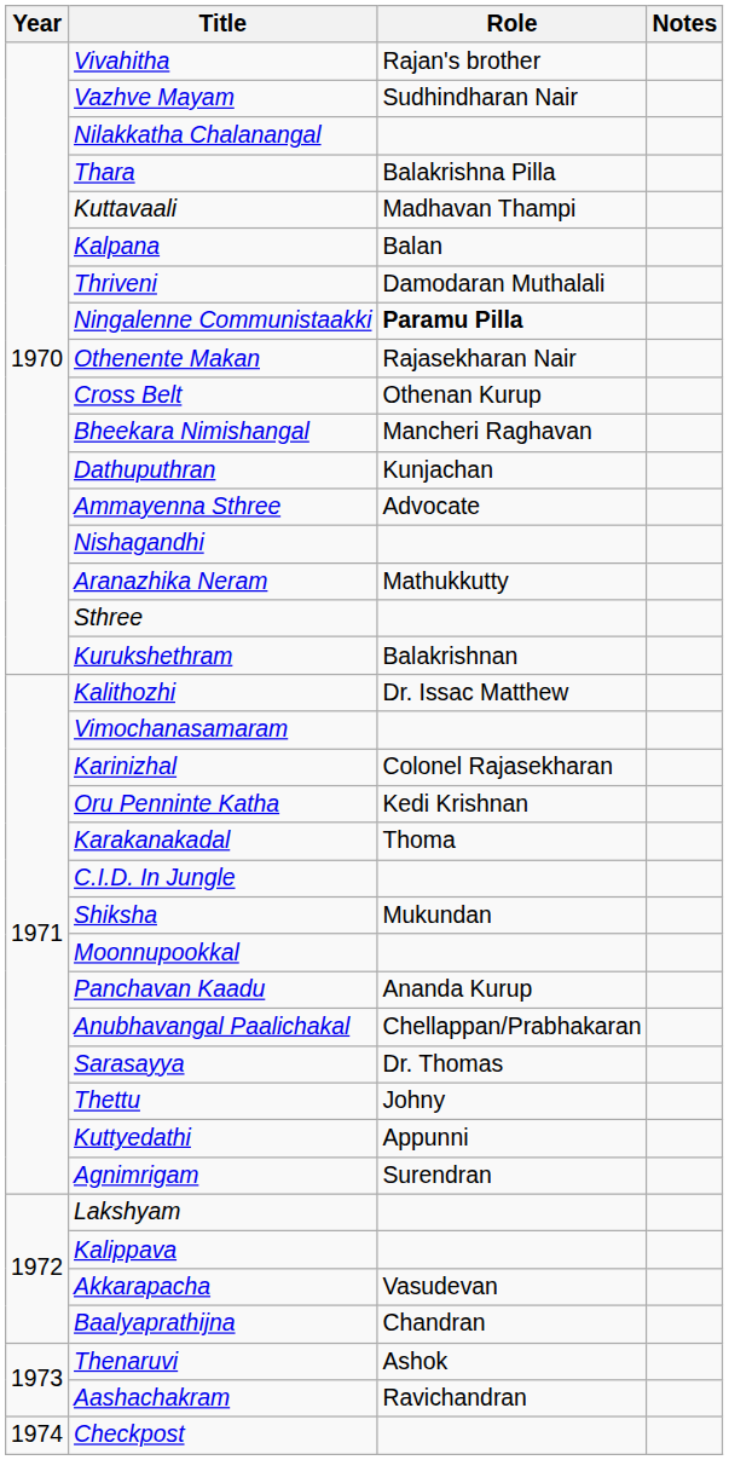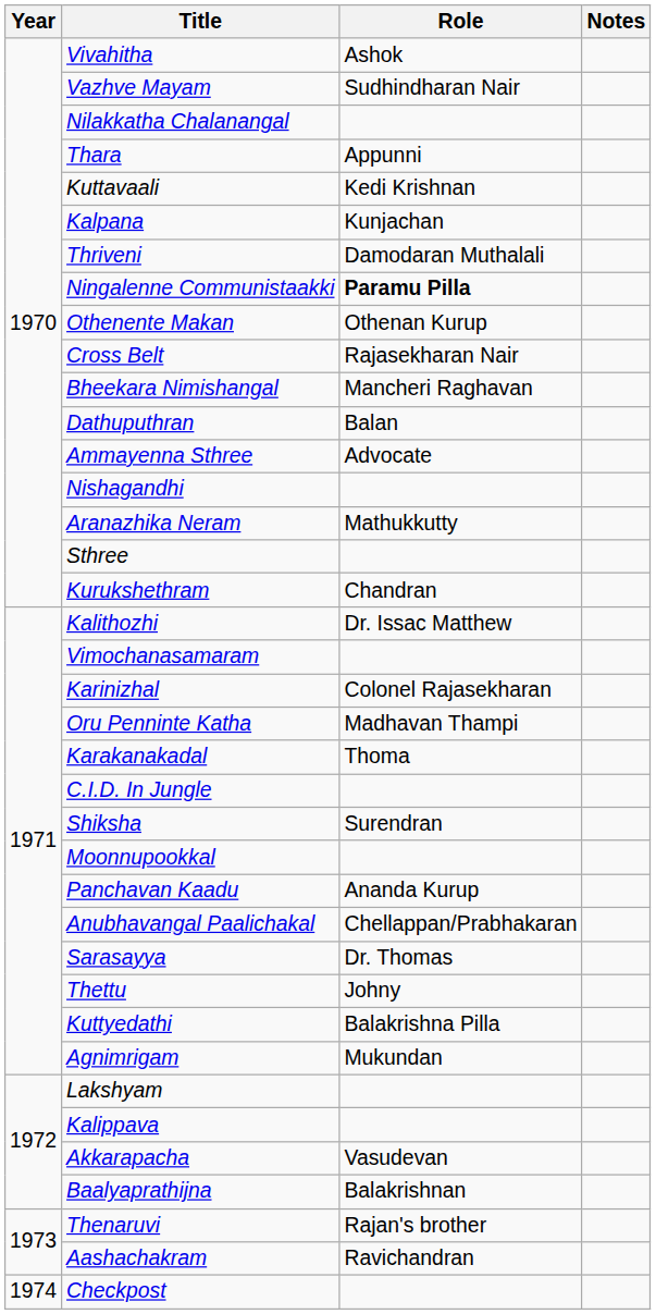 <table class="wikitable sortable">
 <tr>
 <th>Year</th>
 <th>Title</th>
 <th>Role</th>
 <th class="unsortable">Notes</th>
 </tr>
 <tr>
 <td rowspan=17>1970</td>
 <td><em><a href='#'>Vivahitha</a></em></td>
-<td>Rajan's brother</td>
+<td>Ashok</td>
 <td></td>
 </tr>
 <tr>
 <td><em><a href='#'>Vazhve Mayam</a></em></td>
 <td>Sudhindharan Nair</td>
 <td></td>
 </tr>
 <tr>
 <td><em><a href='#'>Nilakkatha Chalanangal</a></em></td>
 <td></td>
 <td></td>
 </tr>
 <tr>
 <td><em><a href='#'>Thara</a></em></td>
-<td>Balakrishna Pilla</td>
+<td>Appunni</td>
 <td></td>
 </tr>
 <tr>
 <td><em>Kuttavaali</em></td>
-<td>Madhavan Thampi</td>
+<td>Kedi Krishnan</td>
 <td></td>
 </tr>
 <tr>
 <td><em><a href='#'>Kalpana</a></em></td>
-<td>Balan</td>
+<td>Kunjachan</td>
 <td></td>
 </tr>
 <tr>
 <td><em><a href='#'>Thriveni</a></em></td>
 <td>Damodaran Muthalali</td>
 <td></td>
 </tr>
 <tr>
 <td><em><a href='#'>Ningalenne Communistaakki</a></em></td>
 <td><strong>Paramu Pilla</strong></td>
 <td></td>
 </tr>
 <tr>
 <td><em><a href='#'>Othenente Makan</a></em></td>
-<td>Rajasekharan Nair</td>
+<td>Othenan Kurup</td>
 <td></td>
 </tr>
 <tr>
 <td><em><a href='#'>Cross Belt</a></em></td>
-<td>Othenan Kurup</td>
+<td>Rajasekharan Nair</td>
 <td></td>
 </tr>
 <tr>
 <td><em><a href='#'>Bheekara Nimishangal</a></em></td>
 <td>Mancheri Raghavan</td>
 <td></td>
 </tr>
 <tr>
 <td><em><a href='#'>Dathuputhran</a></em></td>
-<td>Kunjachan</td>
+<td>Balan</td>
 <td></td>
 </tr>
 <tr>
 <td><em><a href='#'>Ammayenna Sthree</a></em></td>
 <td>Advocate</td>
 <td></td>
 </tr>
 <tr>
 <td><em><a href='#'>Nishagandhi</a></em></td>
 <td></td>
 <td></td>
 </tr>
 <tr>
 <td><em><a href='#'>Aranazhika Neram</a></em></td>
 <td>Mathukkutty</td>
 <td></td>
 </tr>
 <tr>
 <td><em>Sthree</em></td>
 <td></td>
 <td></td>
 </tr>
 <tr>
 <td><em><a href='#'>Kurukshethram</a></em></td>
-<td>Balakrishnan</td>
+<td>Chandran</td>
 <td></td>
 </tr>
 <tr>
 <td rowspan=14>1971</td>
 <td><em><a href='#'>Kalithozhi</a></em></td>
 <td>Dr. Issac Matthew</td>
 <td></td>
 </tr>
 <tr>
 <td><em><a href='#'>Vimochanasamaram</a></em></td>
 <td></td>
 <td></td>
 </tr>
 <tr>
 <td><em><a href='#'>Karinizhal</a></em></td>
 <td>Colonel Rajasekharan</td>
 <td></td>
 </tr>
 <tr>
 <td><em><a href='#'>Oru Penninte Katha</a></em></td>
-<td>Kedi Krishnan</td>
+<td>Madhavan Thampi</td>
 <td></td>
 </tr>
 <tr>
 <td><em><a href='#'>Karakanakadal</a></em></td>
 <td>Thoma</td>
 <td></td>
 </tr>
 <tr>
 <td><em><a href='#'>C.I.D. In Jungle</a></em></td>
 <td></td>
 <td></td>
 </tr>
 <tr>
 <td><em><a href='#'>Shiksha</a></em></td>
-<td>Mukundan</td>
+<td>Surendran</td>
 <td></td>
 </tr>
 <tr>
 <td><em><a href='#'>Moonnupookkal</a></em></td>
 <td></td>
 <td></td>
 </tr>
 <tr>
 <td><em><a href='#'>Panchavan Kaadu</a></em></td>
 <td>Ananda Kurup</td>
 <td></td>
 </tr>
 <tr>
 <td><em><a href='#'>Anubhavangal Paalichakal</a></em></td>
 <td>Chellappan/Prabhakaran</td>
 <td></td>
 </tr>
 <tr>
 <td><em><a href='#'>Sarasayya</a></em></td>
 <td>Dr. Thomas</td>
 <td></td>
 </tr>
 <tr>
 <td><em><a href='#'>Thettu</a></em></td>
 <td>Johny</td>
 <td></td>
 </tr>
 <tr>
 <td><em><a href='#'>Kuttyedathi</a></em></td>
-<td>Appunni</td>
+<td>Balakrishna Pilla</td>
 <td></td>
 </tr>
 <tr>
 <td><em><a href='#'>Agnimrigam</a></em></td>
-<td>Surendran</td>
+<td>Mukundan</td>
 <td></td>
 </tr>
 <tr>
 <td rowspan=4>1972</td>
 <td><em>Lakshyam</em></td>
 <td></td>
 <td></td>
 </tr>
 <tr>
 <td><em><a href='#'>Kalippava</a></em></td>
 <td></td>
 <td></td>
 </tr>
 <tr>
 <td><em><a href='#'>Akkarapacha</a></em></td>
 <td>Vasudevan</td>
 <td></td>
 </tr>
 <tr>
 <td><em><a href='#'>Baalyaprathijna</a></em></td>
-<td>Chandran</td>
+<td>Balakrishnan</td>
 <td></td>
 </tr>
 <tr>
 <td rowspan=2>1973</td>
 <td><em><a href='#'>Thenaruvi</a></em></td>
-<td>Ashok</td>
+<td>Rajan's brother</td>
 <td></td>
 </tr>
 <tr>
 <td><em><a href='#'>Aashachakram</a></em></td>
 <td>Ravichandran</td>
 <td></td>
 </tr>
 <tr>
 <td>1974</td>
 <td><em><a href='#'>Checkpost</a></em></td>
 <td></td>
 <td></td>
 </tr>
 <tr>
 </tr>
 </table>
